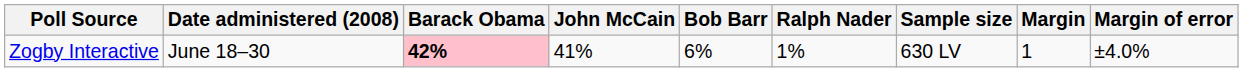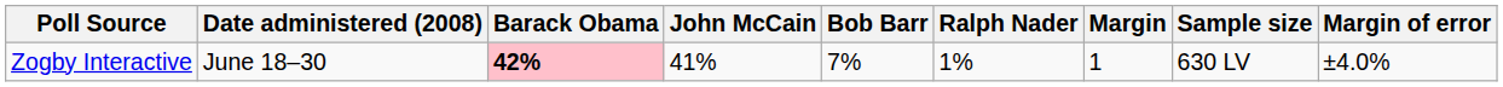 <table class="wikitable collapsible">
 <tr>
 <th>Poll Source</th>
 <th>Date administered (2008)</th>
 <th>Barack Obama</th>
 <th>John McCain</th>
 <th>Bob Barr</th>
 <th>Ralph Nader</th>
+<th>Margin</th>
 <th>Sample size</th>
-<th>Margin</th>
 <th>Margin of error</th>
 </tr>
 <tr>
 <td><a href='#'>Zogby Interactive</a></td>
 <td>June 18–30</td>
 <td style="background: pink;"><strong>42%</strong></td>
 <td>41%</td>
-<td>6%</td>
+<td>7%</td>
 <td>1%</td>
+<td>1</td>
 <td>630 LV</td>
-<td>1</td>
 <td>±4.0%</td>
 </tr>
 </table>
